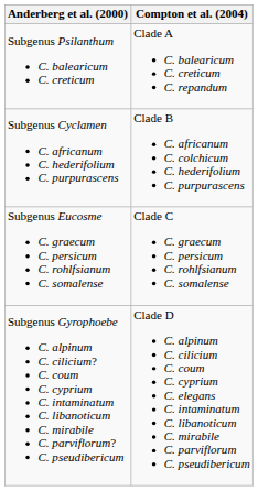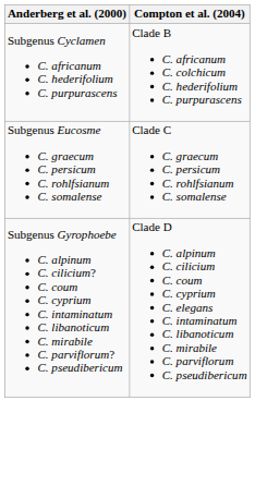 <table class="wikitable">
 <tr>
 <th>Anderberg et al. (2000)</th>
 <th>Compton et al. (2004)</th>
-</tr>
-<tr>
-<td>Subgenus <em>Psilanthum</em><br><ul><li><em>C. balearicum</em></li><li><em>C. creticum</em></li></ul></td>
-<td>Clade A<br><ul><li><em>C. balearicum</em></li><li><em>C. creticum</em></li><li><em>C. repandum</em></li></ul></td>
 </tr>
 <tr>
 <td>Subgenus <em>Cyclamen</em><br><ul><li><em>C. africanum</em></li><li><em>C. hederifolium</em></li><li><em>C. purpurascens</em></li></ul></td>
 <td>Clade B<br><ul><li><em>C. africanum</em></li><li><em>C. colchicum</em></li><li><em>C. hederifolium</em></li><li><em>C. purpurascens</em></li></ul></td>
 </tr>
 <tr>
 <td>Subgenus <em>Eucosme</em><br><ul><li><em>C. graecum</em></li><li><em>C. persicum</em></li><li><em>C. rohlfsianum</em></li><li><em>C. somalense</em></li></ul></td>
 <td>Clade C<br><ul><li><em>C. graecum</em></li><li><em>C. persicum</em></li><li><em>C. rohlfsianum</em></li><li><em>C. somalense</em></li></ul></td>
 </tr>
 <tr>
 <td>Subgenus <em>Gyrophoebe</em><br><ul><li><em>C. alpinum</em></li><li><em>C. cilicium</em>?</li><li><em>C. coum</em></li><li><em>C. cyprium</em></li><li><em>C. intaminatum</em></li><li><em>C. libanoticum</em></li><li><em>C. mirabile</em></li><li><em>C. parviflorum</em>?</li><li><em>C. pseudibericum</em></li></ul></td>
 <td>Clade D<br><ul><li><em>C. alpinum</em></li><li><em>C. cilicium</em></li><li><em>C. coum</em></li><li><em>C. cyprium</em></li><li><em>C. elegans</em></li><li><em>C. intaminatum</em></li><li><em>C. libanoticum</em></li><li><em>C. mirabile</em></li><li><em>C. parviflorum</em></li><li><em>C. pseudibericum</em></li></ul></td>
 </tr>
 </table>
